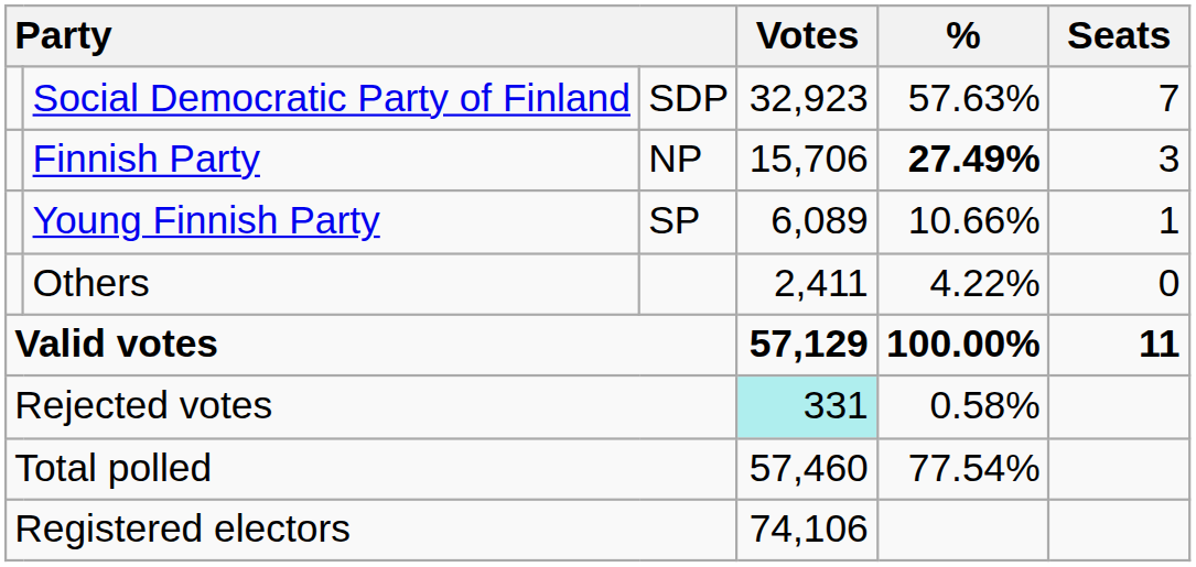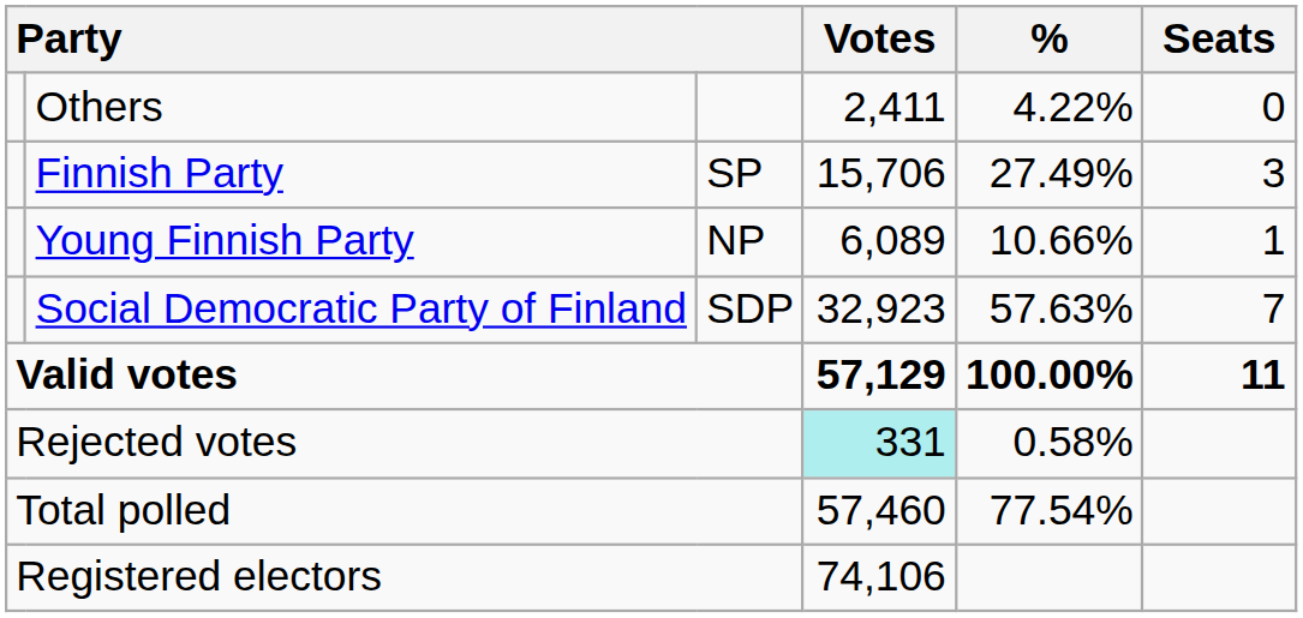 <table class="wikitable" border="1" style="text-align:right;">
 <tr>
 <th style="text-align:left;" colspan=3>Party</th>
 <th align=center width="50">Votes</th>
 <th align=center width="50">%</th>
 <th align=center width="50">Seats</th>
 </tr>
 <tr>
 <td></td>
-<td align=left style="white-space: nowrap;"><a href='#'>Social Democratic Party of Finland</a></td>
-<td align=left>SDP</td>
-<td>32,923</td>
-<td>57.63%</td>
-<td>7</td>
+<td align=left>Others</td>
+<td align=left></td>
+<td>2,411</td>
+<td>4.22%</td>
+<td>0</td>
 </tr>
 <tr>
 <td></td>
 <td align=left><a href='#'>Finnish Party</a></td>
-<td align=left>NP</td>
+<td align=left>SP</td>
 <td>15,706</td>
-<td><strong>27.49%</strong></td>
+<td>27.49%</td>
 <td>3</td>
 </tr>
 <tr>
 <td></td>
 <td align=left><a href='#'>Young Finnish Party</a></td>
-<td align=left>SP</td>
+<td align=left>NP</td>
 <td>6,089</td>
 <td>10.66%</td>
 <td>1</td>
 </tr>
 <tr>
 <td></td>
-<td align=left>Others</td>
-<td align=left></td>
-<td>2,411</td>
-<td>4.22%</td>
-<td>0</td>
+<td align=left style="white-space: nowrap;"><a href='#'>Social Democratic Party of Finland</a></td>
+<td align=left>SDP</td>
+<td>32,923</td>
+<td>57.63%</td>
+<td>7</td>
 </tr>
 <tr style="font-weight:bold">
 <td align=left colspan=3>Valid votes</td>
 <td>57,129</td>
 <td>100.00%</td>
 <td>11</td>
 </tr>
 <tr>
 <td align=left colspan=3>Rejected votes</td>
 <td style="background: paleturquoise;">331</td>
 <td>0.58%</td>
 <td></td>
 </tr>
 <tr>
 <td align=left colspan=3>Total polled</td>
 <td>57,460</td>
 <td>77.54%</td>
 <td></td>
 </tr>
 <tr>
 <td align=left colspan=3>Registered electors</td>
 <td>74,106</td>
 <td></td>
 <td></td>
 </tr>
 </table>
